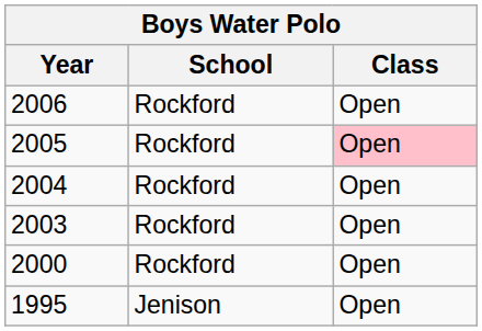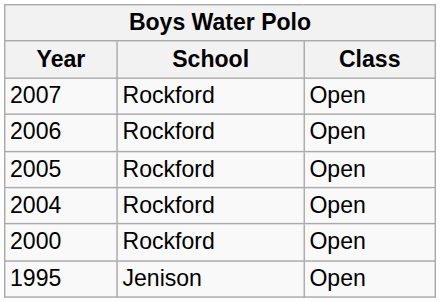 <table class="wikitable collapsible collapsed" width="300">
 <tr>
 <th colspan=3>Boys Water Polo</th>
 </tr>
 <tr>
 <th scope="col">Year</th>
 <th scope="col">School</th>
 <th scope="col">Class</th>
 </tr>
 <tr>
+<td>2007</td>
+<td>Rockford</td>
+<td>Open</td>
+</tr>
+<tr>
 <td>2006</td>
 <td>Rockford</td>
 <td>Open</td>
 </tr>
 <tr>
 <td>2005</td>
 <td>Rockford</td>
-<td style="background: pink;">Open</td>
+<td>Open</td>
 </tr>
 <tr>
 <td>2004</td>
-<td>Rockford</td>
-<td>Open</td>
-</tr>
-<tr>
-<td>2003</td>
 <td>Rockford</td>
 <td>Open</td>
 </tr>
 <tr>
 <td>2000</td>
 <td>Rockford</td>
 <td>Open</td>
 </tr>
 <tr>
 <td>1995</td>
 <td>Jenison</td>
 <td>Open</td>
 </tr>
 </table>
